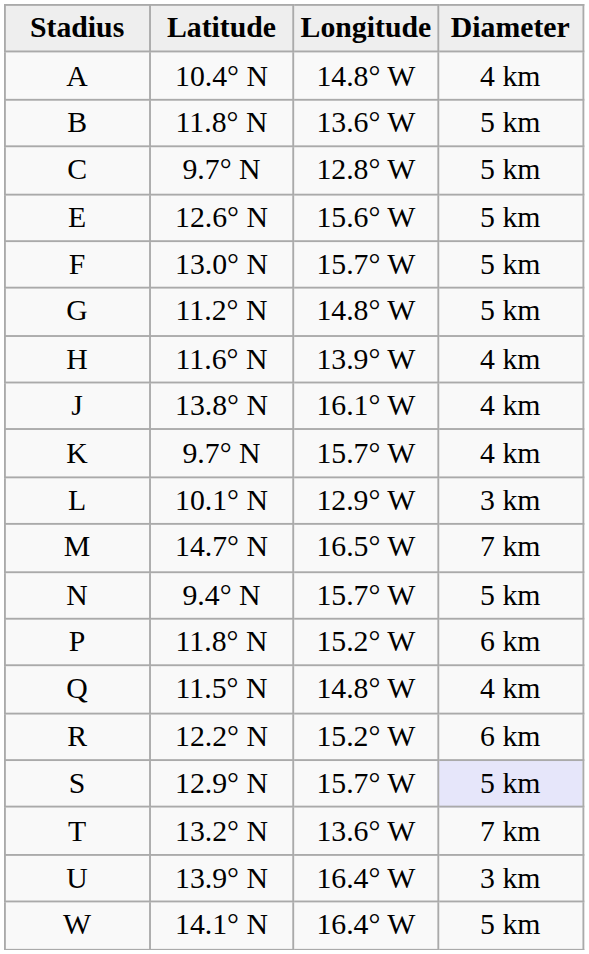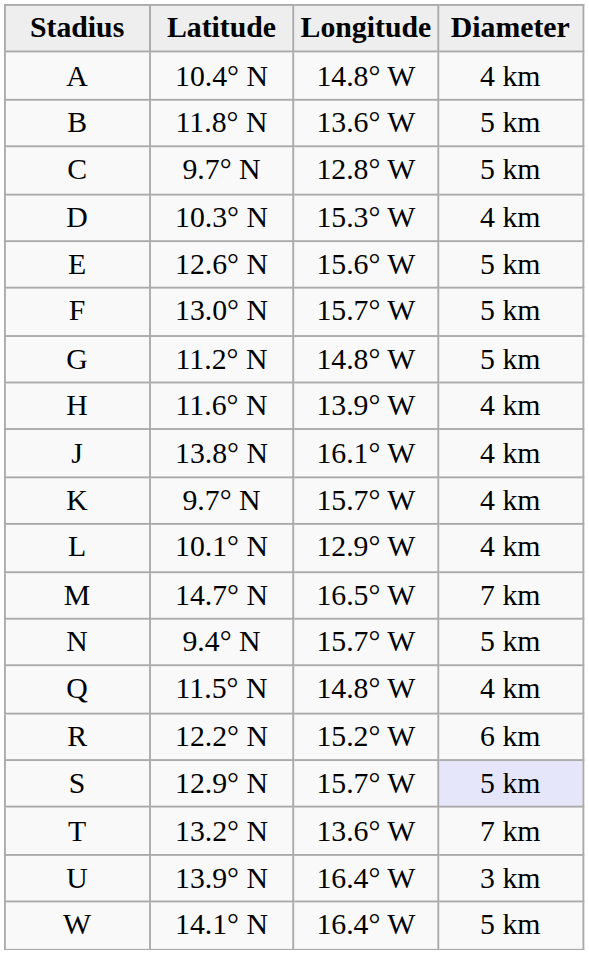 <table class="wikitable">
 <tr>
 <th width="25%" style="background:#eeeeee;">Stadius</th>
 <th width="25%" style="background:#eeeeee;">Latitude</th>
 <th width="25%" style="background:#eeeeee;">Longitude</th>
 <th width="25%" style="background:#eeeeee;">Diameter</th>
 </tr>
 <tr>
 <td align="center">A</td>
 <td align="center">10.4° N</td>
 <td align="center">14.8° W</td>
 <td align="center">4 km</td>
 </tr>
 <tr>
 <td align="center">B</td>
 <td align="center">11.8° N</td>
 <td align="center">13.6° W</td>
 <td align="center">5 km</td>
 </tr>
 <tr>
 <td align="center">C</td>
 <td align="center">9.7° N</td>
 <td align="center">12.8° W</td>
 <td align="center">5 km</td>
+</tr>
+<tr>
+<td align="center">D</td>
+<td align="center">10.3° N</td>
+<td align="center">15.3° W</td>
+<td align="center">4 km</td>
 </tr>
 <tr>
 <td align="center">E</td>
 <td align="center">12.6° N</td>
 <td align="center">15.6° W</td>
 <td align="center">5 km</td>
 </tr>
 <tr>
 <td align="center">F</td>
 <td align="center">13.0° N</td>
 <td align="center">15.7° W</td>
 <td align="center">5 km</td>
 </tr>
 <tr>
 <td align="center">G</td>
 <td align="center">11.2° N</td>
 <td align="center">14.8° W</td>
 <td align="center">5 km</td>
 </tr>
 <tr>
 <td align="center">H</td>
 <td align="center">11.6° N</td>
 <td align="center">13.9° W</td>
 <td align="center">4 km</td>
 </tr>
 <tr>
 <td align="center">J</td>
 <td align="center">13.8° N</td>
 <td align="center">16.1° W</td>
 <td align="center">4 km</td>
 </tr>
 <tr>
 <td align="center">K</td>
 <td align="center">9.7° N</td>
 <td align="center">15.7° W</td>
 <td align="center">4 km</td>
 </tr>
 <tr>
 <td align="center">L</td>
 <td align="center">10.1° N</td>
 <td align="center">12.9° W</td>
-<td align="center">3 km</td>
+<td align="center">4 km</td>
 </tr>
 <tr>
 <td align="center">M</td>
 <td align="center">14.7° N</td>
 <td align="center">16.5° W</td>
 <td align="center">7 km</td>
 </tr>
 <tr>
 <td align="center">N</td>
 <td align="center">9.4° N</td>
 <td align="center">15.7° W</td>
 <td align="center">5 km</td>
-</tr>
-<tr>
-<td align="center">P</td>
-<td align="center">11.8° N</td>
-<td align="center">15.2° W</td>
-<td align="center">6 km</td>
 </tr>
 <tr>
 <td align="center">Q</td>
 <td align="center">11.5° N</td>
 <td align="center">14.8° W</td>
 <td align="center">4 km</td>
 </tr>
 <tr>
 <td align="center">R</td>
 <td align="center">12.2° N</td>
 <td align="center">15.2° W</td>
 <td align="center">6 km</td>
 </tr>
 <tr>
 <td align="center">S</td>
 <td align="center">12.9° N</td>
 <td align="center">15.7° W</td>
 <td align="center" style="background: lavender;">5 km</td>
 </tr>
 <tr>
 <td align="center">T</td>
 <td align="center">13.2° N</td>
 <td align="center">13.6° W</td>
 <td align="center">7 km</td>
 </tr>
 <tr>
 <td align="center">U</td>
 <td align="center">13.9° N</td>
 <td align="center">16.4° W</td>
 <td align="center">3 km</td>
 </tr>
 <tr>
 <td align="center">W</td>
 <td align="center">14.1° N</td>
 <td align="center">16.4° W</td>
 <td align="center">5 km</td>
 </tr>
 </table>
